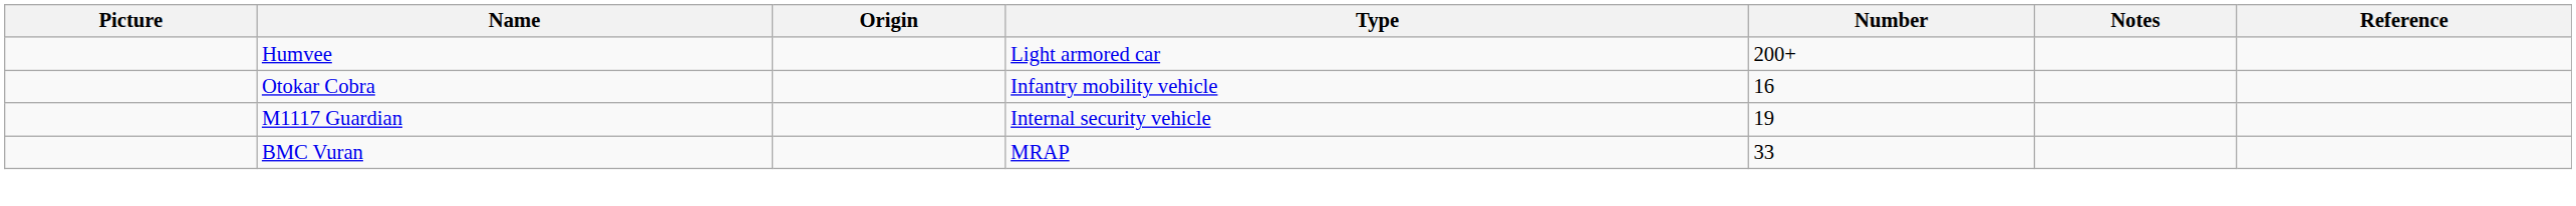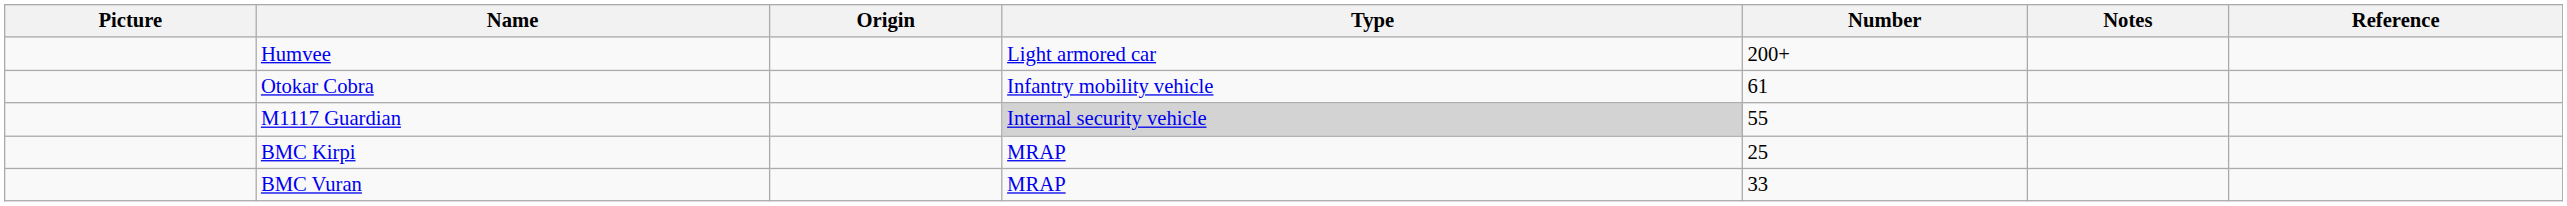 <table class="wikitable" style="width:100%;">
 <tr>
 <th>Picture</th>
 <th>Name</th>
 <th>Origin</th>
 <th>Type</th>
 <th>Number</th>
 <th>Notes</th>
 <th>Reference</th>
 </tr>
 <tr>
 <td></td>
 <td><a href='#'>Humvee</a></td>
 <td></td>
 <td><a href='#'>Light armored car</a></td>
 <td>200+</td>
 <td></td>
 <td></td>
 </tr>
 <tr>
 <td></td>
 <td><a href='#'>Otokar Cobra</a></td>
 <td></td>
 <td><a href='#'>Infantry mobility vehicle</a></td>
-<td>16</td>
+<td>61</td>
 <td></td>
 <td></td>
 </tr>
 <tr>
 <td></td>
 <td><a href='#'>M1117 Guardian</a></td>
 <td></td>
-<td><a href='#'>Internal security vehicle</a></td>
-<td>19</td>
+<td style="background: lightgrey;"><a href='#'>Internal security vehicle</a></td>
+<td>55</td>
+<td></td>
+<td></td>
+</tr>
+<tr>
+<td></td>
+<td><a href='#'>BMC Kirpi</a></td>
+<td></td>
+<td><a href='#'>MRAP</a></td>
+<td>25</td>
 <td></td>
 <td></td>
 </tr>
 <tr>
 <td></td>
 <td><a href='#'>BMC Vuran</a></td>
 <td></td>
 <td><a href='#'>MRAP</a></td>
 <td>33</td>
 <td></td>
 <td></td>
 </tr>
 </table>
